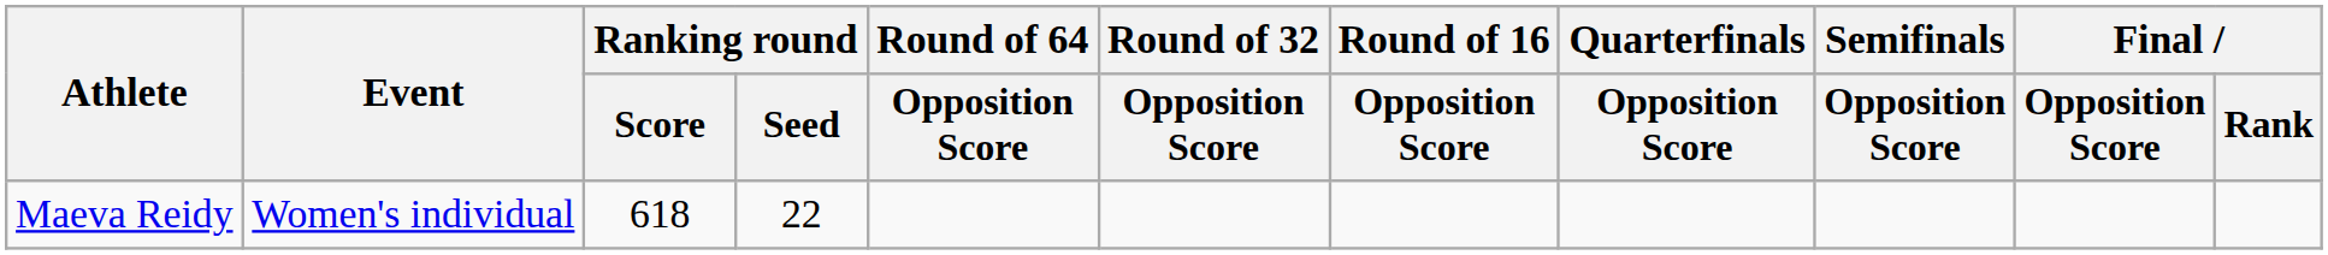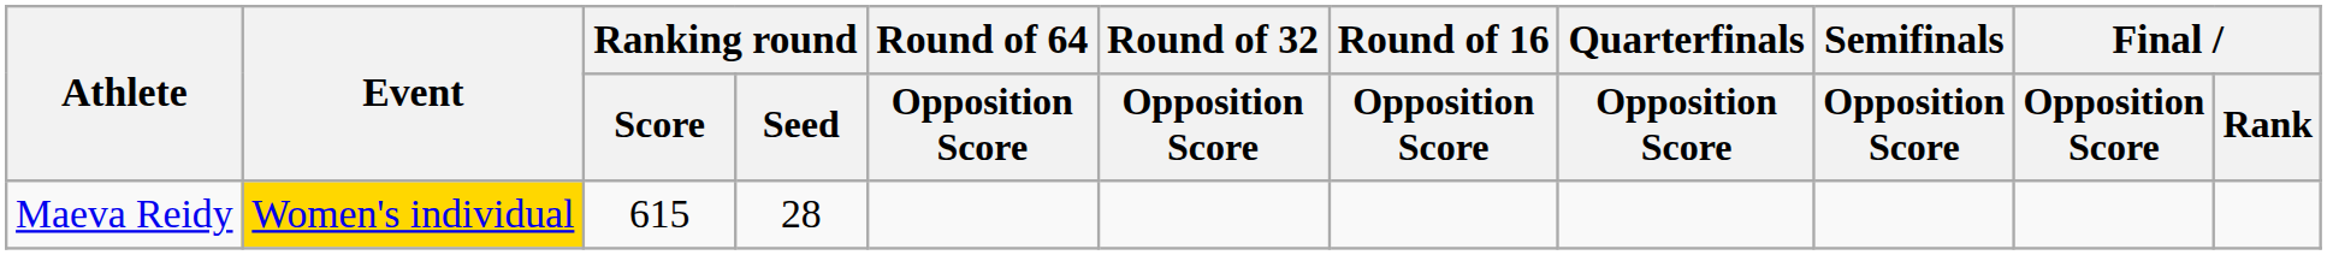 <table class="wikitable" style="text-align:center; font-size:90%">
 <tr>
 <th rowspan="2">Athlete</th>
 <th rowspan="2">Event</th>
 <th colspan="2">Ranking round</th>
 <th>Round of 64</th>
 <th>Round of 32</th>
 <th>Round of 16</th>
 <th>Quarterfinals</th>
 <th>Semifinals</th>
 <th colspan="2">Final / </th>
 </tr>
 <tr style="font-size:95%">
 <th>Score</th>
 <th>Seed</th>
 <th>Opposition<br>Score</th>
 <th>Opposition<br>Score</th>
 <th>Opposition<br>Score</th>
 <th>Opposition<br>Score</th>
 <th>Opposition<br>Score</th>
 <th>Opposition<br>Score</th>
 <th>Rank</th>
 </tr>
 <tr>
 <td align="left"><a href='#'>Maeva Reidy</a></td>
-<td align="left"><a href='#'>Women's individual</a></td>
-<td>618</td>
-<td>22</td>
+<td align="left" style="background: gold;"><a href='#'>Women's individual</a></td>
+<td>615</td>
+<td>28</td>
 <td><br></td>
 <td></td>
 <td></td>
 <td></td>
 <td></td>
 <td></td>
 <td></td>
 </tr>
 </table>
